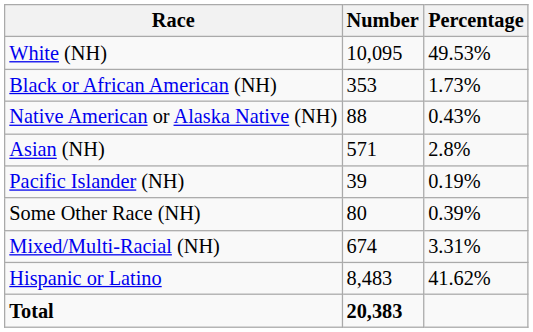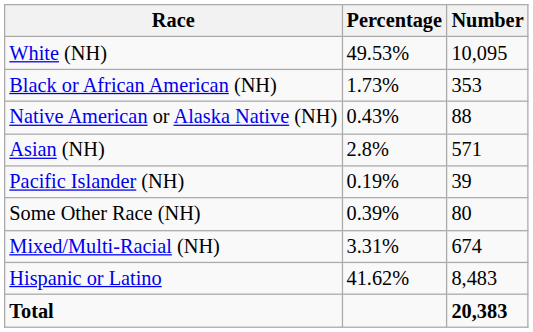 <table class="wikitable">
 <tr>
 <th>Race</th>
+<th>Percentage</th>
 <th>Number</th>
-<th>Percentage</th>
 </tr>
 <tr>
 <td><a href='#'>White</a> (NH)</td>
+<td>49.53%</td>
 <td>10,095</td>
-<td>49.53%</td>
 </tr>
 <tr>
 <td><a href='#'>Black or African American</a> (NH)</td>
+<td>1.73%</td>
 <td>353</td>
-<td>1.73%</td>
 </tr>
 <tr>
 <td><a href='#'>Native American</a> or <a href='#'>Alaska Native</a> (NH)</td>
+<td>0.43%</td>
 <td>88</td>
-<td>0.43%</td>
 </tr>
 <tr>
 <td><a href='#'>Asian</a> (NH)</td>
+<td>2.8%</td>
 <td>571</td>
-<td>2.8%</td>
 </tr>
 <tr>
 <td><a href='#'>Pacific Islander</a> (NH)</td>
+<td>0.19%</td>
 <td>39</td>
-<td>0.19%</td>
 </tr>
 <tr>
 <td>Some Other Race (NH)</td>
+<td>0.39%</td>
 <td>80</td>
-<td>0.39%</td>
 </tr>
 <tr>
 <td><a href='#'>Mixed/Multi-Racial</a> (NH)</td>
+<td>3.31%</td>
 <td>674</td>
-<td>3.31%</td>
 </tr>
 <tr>
 <td><a href='#'>Hispanic or Latino</a></td>
+<td>41.62%</td>
 <td>8,483</td>
-<td>41.62%</td>
 </tr>
 <tr>
 <td><strong>Total</strong></td>
+<td></td>
 <td><strong>20,383</strong></td>
-<td></td>
 </tr>
 </table>
